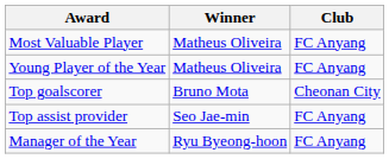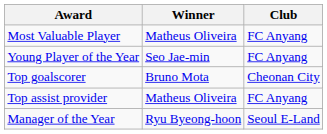 <table class="wikitable">
 <tr>
 <th>Award</th>
 <th>Winner</th>
 <th>Club</th>
 </tr>
 <tr>
 <td><a href='#'>Most Valuable Player</a></td>
 <td> <a href='#'>Matheus Oliveira</a></td>
 <td><a href='#'>FC Anyang</a></td>
 </tr>
 <tr>
 <td><a href='#'>Young Player of the Year</a></td>
-<td> <a href='#'>Matheus Oliveira</a></td>
+<td> <a href='#'>Seo Jae-min</a></td>
 <td><a href='#'>FC Anyang</a></td>
 </tr>
 <tr>
 <td><a href='#'>Top goalscorer</a></td>
 <td> <a href='#'>Bruno Mota</a></td>
 <td><a href='#'>Cheonan City</a></td>
 </tr>
 <tr>
 <td><a href='#'>Top assist provider</a></td>
-<td> <a href='#'>Seo Jae-min</a></td>
+<td> <a href='#'>Matheus Oliveira</a></td>
 <td><a href='#'>FC Anyang</a></td>
 </tr>
 <tr>
 <td><a href='#'>Manager of the Year</a></td>
 <td> <a href='#'>Ryu Byeong-hoon</a></td>
-<td><a href='#'>FC Anyang</a></td>
+<td><a href='#'>Seoul E-Land</a></td>
 </tr>
 </table>
